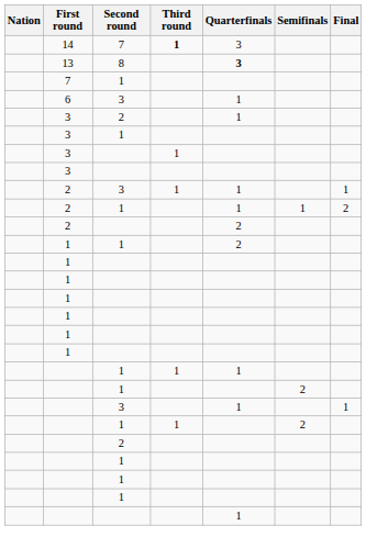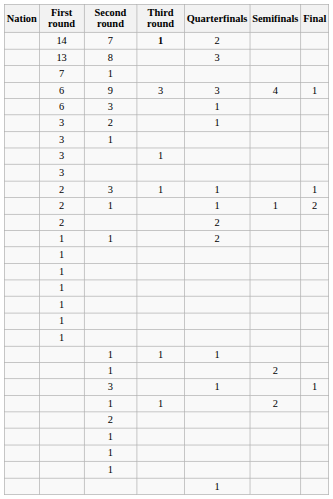 <table class="wikitable sortable" style="text-align: center; width:500px ">
 <tr>
 <th>Nation</th>
 <th>First round</th>
 <th>Second round</th>
 <th>Third round</th>
 <th>Quarterfinals</th>
 <th>Semifinals</th>
 <th>Final</th>
 </tr>
 <tr>
 <td></td>
 <td>14</td>
 <td>7</td>
 <td><strong>1</strong></td>
-<td>3</td>
+<td>2</td>
 <td></td>
 <td></td>
 </tr>
 <tr>
 <td></td>
 <td>13</td>
 <td>8</td>
 <td></td>
-<td><strong>3</strong></td>
+<td>3</td>
 <td></td>
 <td></td>
 </tr>
 <tr>
 <td></td>
 <td>7</td>
 <td>1</td>
 <td></td>
 <td></td>
 <td></td>
 <td></td>
+</tr>
+<tr>
+<td></td>
+<td>6</td>
+<td>9</td>
+<td>3</td>
+<td>3</td>
+<td>4</td>
+<td>1</td>
 </tr>
 <tr>
 <td></td>
 <td>6</td>
 <td>3</td>
 <td></td>
 <td>1</td>
 <td></td>
 <td></td>
 </tr>
 <tr>
 <td></td>
 <td>3</td>
 <td>2</td>
 <td></td>
 <td>1</td>
 <td></td>
 <td></td>
 </tr>
 <tr>
 <td></td>
 <td>3</td>
 <td>1</td>
 <td></td>
 <td></td>
 <td></td>
 <td></td>
 </tr>
 <tr>
 <td></td>
 <td>3</td>
 <td></td>
 <td>1</td>
 <td></td>
 <td></td>
 <td></td>
 </tr>
 <tr>
 <td></td>
 <td>3</td>
 <td></td>
 <td></td>
 <td></td>
 <td></td>
 <td></td>
 </tr>
 <tr>
 <td></td>
 <td>2</td>
 <td>3</td>
 <td>1</td>
 <td>1</td>
 <td></td>
 <td>1</td>
 </tr>
 <tr>
 <td></td>
 <td>2</td>
 <td>1</td>
 <td></td>
 <td>1</td>
 <td>1</td>
 <td>2</td>
 </tr>
 <tr>
 <td></td>
 <td>2</td>
 <td></td>
 <td></td>
 <td>2</td>
 <td></td>
 <td></td>
 </tr>
 <tr>
 <td></td>
 <td>1</td>
 <td>1</td>
 <td></td>
 <td>2</td>
 <td></td>
 <td></td>
 </tr>
 <tr>
 <td></td>
 <td>1</td>
 <td></td>
 <td></td>
 <td></td>
 <td></td>
 <td></td>
 </tr>
 <tr>
 <td></td>
 <td>1</td>
 <td></td>
 <td></td>
 <td></td>
 <td></td>
 <td></td>
 </tr>
 <tr>
 <td></td>
 <td>1</td>
 <td></td>
 <td></td>
 <td></td>
 <td></td>
 <td></td>
 </tr>
 <tr>
 <td></td>
 <td>1</td>
 <td></td>
 <td></td>
 <td></td>
 <td></td>
 <td></td>
 </tr>
 <tr>
 <td></td>
 <td>1</td>
 <td></td>
 <td></td>
 <td></td>
 <td></td>
 <td></td>
 </tr>
 <tr>
 <td></td>
 <td>1</td>
 <td></td>
 <td></td>
 <td></td>
 <td></td>
 <td></td>
 </tr>
 <tr>
 <td></td>
 <td></td>
 <td>1</td>
 <td>1</td>
 <td>1</td>
 <td></td>
 <td></td>
 </tr>
 <tr>
 <td></td>
 <td></td>
 <td>1</td>
 <td></td>
 <td></td>
 <td>2</td>
 <td></td>
 </tr>
 <tr>
 <td></td>
 <td></td>
 <td>3</td>
 <td></td>
 <td>1</td>
 <td></td>
 <td>1</td>
 </tr>
 <tr>
 <td></td>
 <td></td>
 <td>1</td>
 <td>1</td>
 <td></td>
 <td>2</td>
 <td></td>
 </tr>
 <tr>
 <td></td>
 <td></td>
 <td>2</td>
 <td></td>
 <td></td>
 <td></td>
 <td></td>
 </tr>
 <tr>
 <td></td>
 <td></td>
 <td>1</td>
 <td></td>
 <td></td>
 <td></td>
 <td></td>
 </tr>
 <tr>
 <td></td>
 <td></td>
 <td>1</td>
 <td></td>
 <td></td>
 <td></td>
 <td></td>
 </tr>
 <tr>
 <td></td>
 <td></td>
 <td>1</td>
 <td></td>
 <td></td>
 <td></td>
 <td></td>
 </tr>
 <tr>
 <td></td>
 <td></td>
 <td></td>
 <td></td>
 <td>1</td>
 <td></td>
 <td></td>
 </tr>
 </table>
